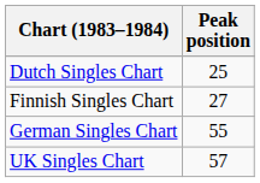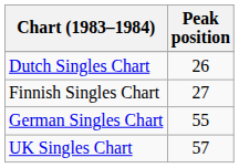 <table class="wikitable sortable">
 <tr>
 <th align="left">Chart (1983–1984)</th>
 <th align="left">Peak<br>position</th>
 </tr>
 <tr>
 </tr>
 <tr>
 <td align="left"><a href='#'>Dutch Singles Chart</a></td>
-<td align="center">25</td>
+<td align="center">26</td>
 </tr>
 <tr>
 <td>Finnish Singles Chart</td>
 <td align="center">27</td>
 </tr>
 <tr>
 <td align="left"><a href='#'>German Singles Chart</a></td>
 <td align="center">55</td>
 </tr>
 <tr>
 <td align="left"><a href='#'>UK Singles Chart</a></td>
 <td align="center">57</td>
 </tr>
 </table>
